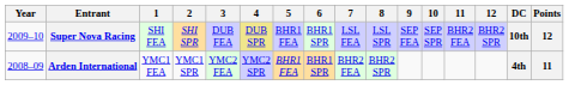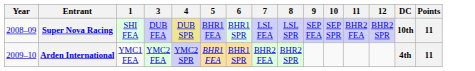 <table class="wikitable" style="text-align:center; font-size:85%">
 <tr>
 <th>Year</th>
 <th>Entrant</th>
 <th>1</th>
-<th>2</th>
 <th>3</th>
 <th>4</th>
 <th>5</th>
 <th>6</th>
 <th>7</th>
 <th>8</th>
 <th>9</th>
 <th>10</th>
 <th>11</th>
 <th>12</th>
 <th>DC</th>
 <th>Points</th>
 </tr>
 <tr>
-<td nowrap><a href='#'>2009–10</a></td>
+<td nowrap><a href='#'>2008–09</a></td>
 <th nowrap><a href='#'>Super Nova Racing</a></th>
 <td style="background:#DFFFDF;"><a href='#'>SHI<br>FEA</a><br></td>
-<td style="background:#FFDF9F;"><em><a href='#'>SHI<br>SPR</a></em><br></td>
 <td style="background:#CFCFFF;"><a href='#'>DUB<br>FEA</a><br></td>
 <td style="background: khaki;"><a href='#'>DUB<br>SPR</a><br></td>
 <td style="background:#CFCFFF;"><a href='#'>BHR1<br>FEA</a><br></td>
 <td style="background:#DFFFDF;"><a href='#'>BHR1<br>SPR</a><br></td>
 <td style="background:#CFCFFF;"><a href='#'>LSL<br>FEA</a><br></td>
 <td style="background:#CFCFFF;"><a href='#'>LSL<br>SPR</a><br></td>
 <td style="background:#CFCFFF;"><a href='#'>SEP<br>FEA</a><br></td>
 <td style="background:#CFCFFF;"><a href='#'>SEP<br>SPR</a><br></td>
 <td style="background:#CFCFFF;"><a href='#'>BHR2<br>FEA</a><br></td>
 <td style="background:#CFCFFF;"><a href='#'>BHR2<br>SPR</a><br></td>
 <th>10th</th>
-<th>12</th>
+<th>11</th>
 </tr>
 <tr>
-<td nowrap><a href='#'>2008–09</a></td>
+<td nowrap><a href='#'>2009–10</a></td>
 <th nowrap><a href='#'>Arden International</a></th>
 <td><a href='#'>YMC1<br>FEA</a></td>
-<td><a href='#'>YMC1<br>SPR</a></td>
 <td style="background:#DFFFDF;"><a href='#'>YMC2<br>FEA</a><br></td>
 <td style="background:#CFCFFF;"><a href='#'>YMC2<br>SPR</a><br></td>
 <td style="background:#ffdf9f;"><em><a href='#'>BHR1<br>FEA</a></em><br></td>
 <td style="background:#ffdf9f;"><a href='#'>BHR1<br>SPR</a><br></td>
 <td style="background:#DFFFDF;"><a href='#'>BHR2<br>FEA</a><br></td>
 <td style="background:#DFFFDF;"><a href='#'>BHR2<br>SPR</a><br></td>
 <td></td>
 <td></td>
 <td></td>
 <td></td>
 <th>4th</th>
 <th>11</th>
 </tr>
 </table>
